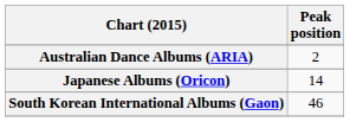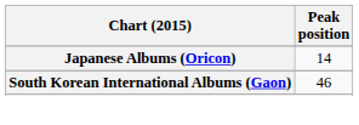 <table class="wikitable sortable plainrowheaders" style="text-align:center">
 <tr>
 <th scope="col">Chart (2015)</th>
 <th scope="col">Peak<br>position</th>
 </tr>
 <tr>
-</tr>
-<tr>
-<th scope="row">Australian Dance Albums (<a href='#'>ARIA</a>)</th>
-<td>2</td>
 </tr>
 <tr>
 </tr>
 <tr>
 </tr>
 <tr>
 </tr>
 <tr>
 </tr>
 <tr>
 </tr>
 <tr>
 </tr>
 <tr>
 <th scope="row">Japanese Albums (<a href='#'>Oricon</a>)</th>
 <td>14</td>
 </tr>
 <tr>
 </tr>
 <tr>
 </tr>
 <tr>
 <th scope="row">South Korean International Albums (<a href='#'>Gaon</a>)</th>
 <td>46</td>
 </tr>
 <tr>
 </tr>
 <tr>
 </tr>
 <tr>
 </tr>
 <tr>
 </tr>
 <tr>
 </tr>
 <tr>
 </tr>
 <tr>
 </tr>
 </table>
